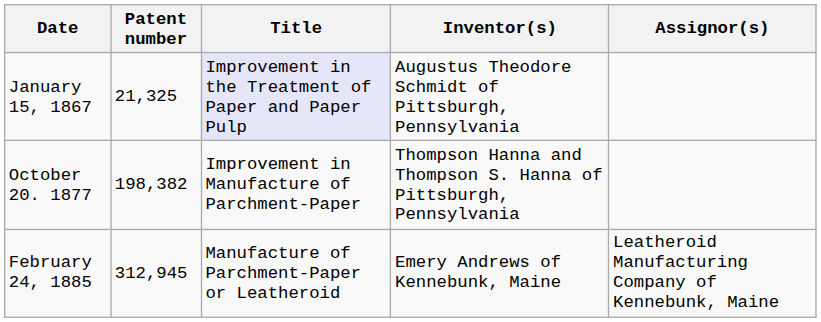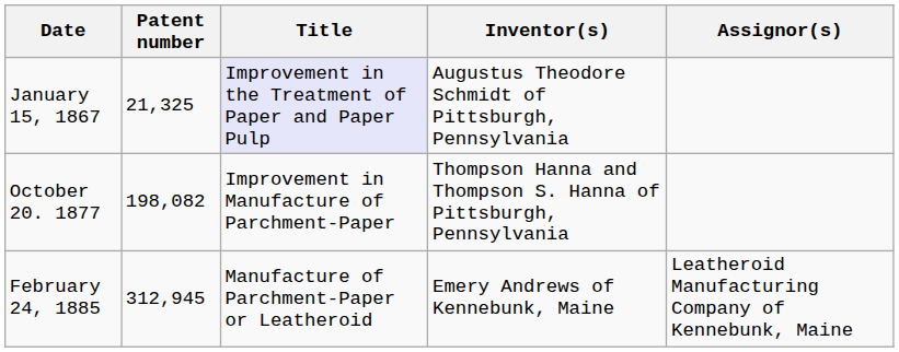 <table class="wikitable">
 <tr>
 <th>Date</th>
 <th>Patent number</th>
 <th>Title</th>
 <th>Inventor(s)</th>
 <th>Assignor(s)</th>
 </tr>
 <tr>
 <td>January 15, 1867</td>
 <td>21,325</td>
 <td style="background: lavender;">Improvement in the Treatment of Paper and Paper Pulp</td>
 <td>Augustus Theodore Schmidt of Pittsburgh, Pennsylvania</td>
 <td></td>
 </tr>
 <tr>
 <td>October 20. 1877</td>
-<td>198,382</td>
+<td>198,082</td>
 <td>Improvement in Manufacture of Parchment-Paper</td>
 <td>Thompson Hanna and Thompson S. Hanna of Pittsburgh, Pennsylvania</td>
 <td></td>
 </tr>
 <tr>
 <td>February 24, 1885</td>
 <td>312,945</td>
 <td>Manufacture of Parchment-Paper or Leatheroid</td>
 <td>Emery Andrews of Kennebunk, Maine</td>
 <td>Leatheroid Manufacturing Company of Kennebunk, Maine</td>
 </tr>
 </table>
